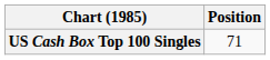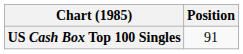 <table class="wikitable plainrowheaders" style="text-align:center">
 <tr>
 <th scope="col">Chart (1985)</th>
 <th scope="col">Position</th>
 </tr>
 <tr>
 <th scope="row">US <em>Cash Box</em> Top 100 Singles</th>
-<td>71</td>
+<td>91</td>
 </tr>
 </table>
